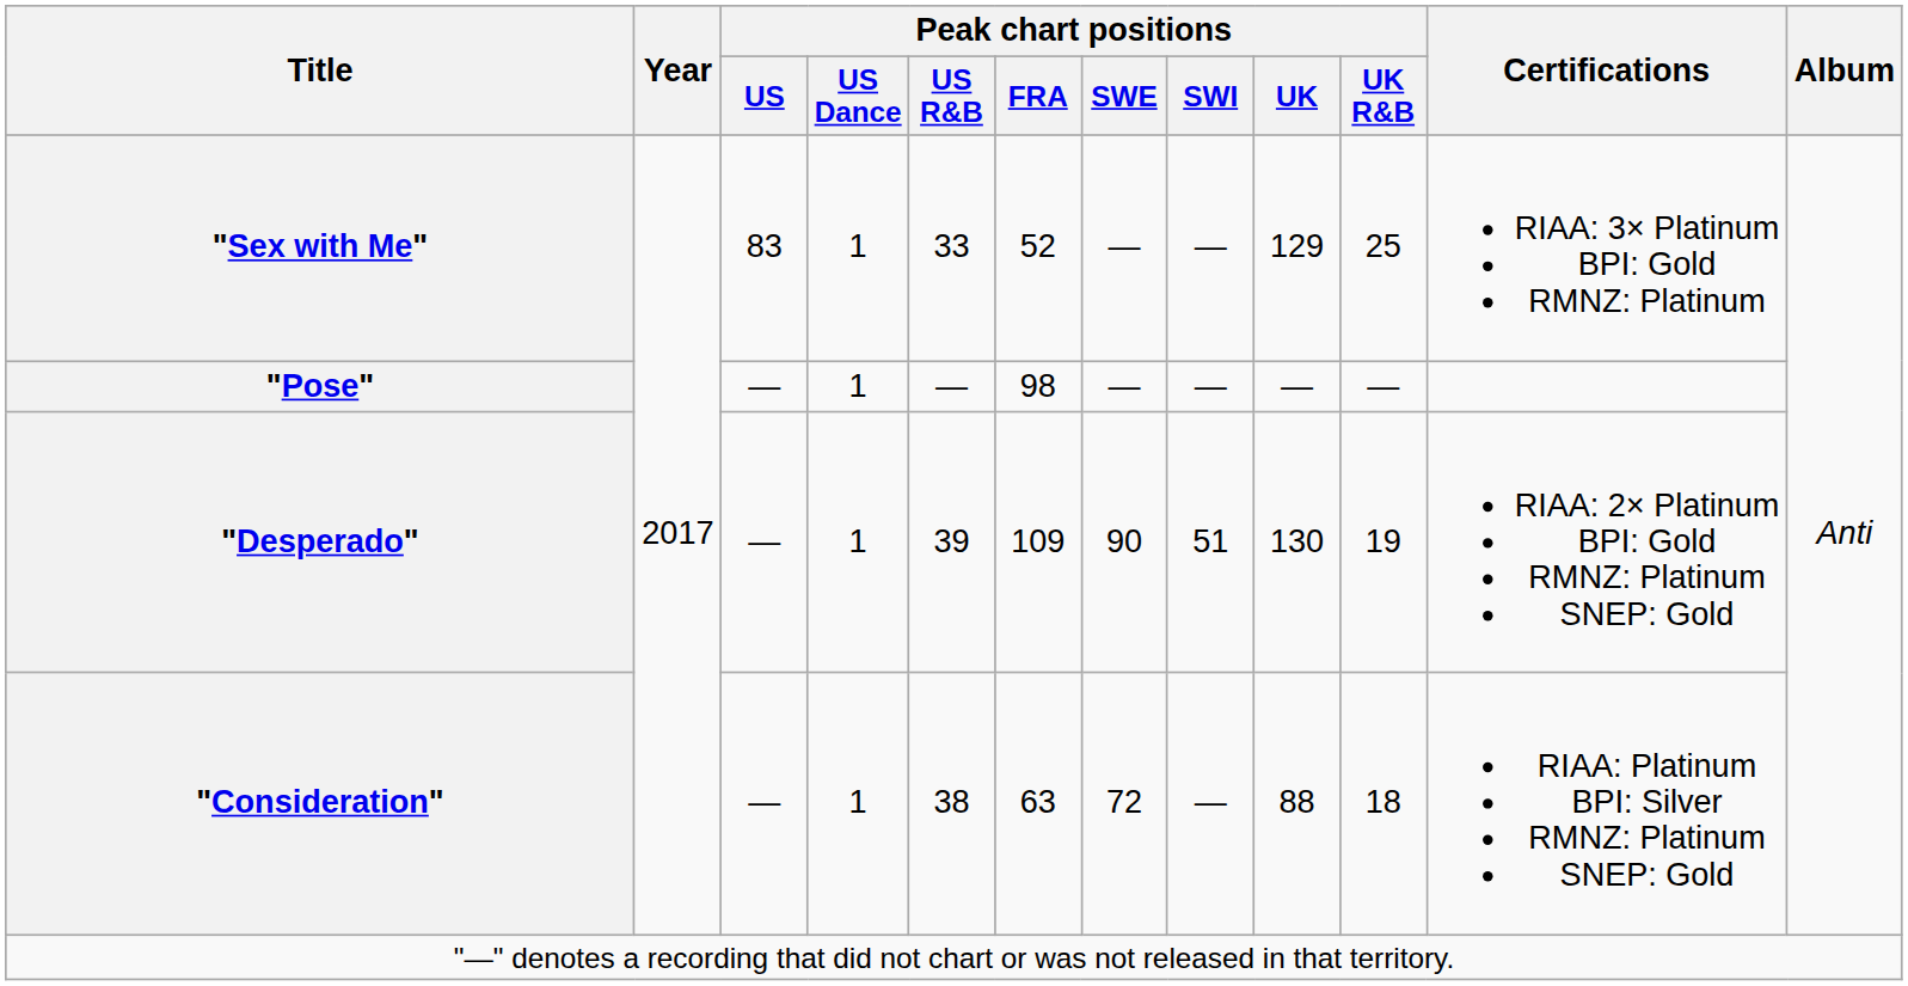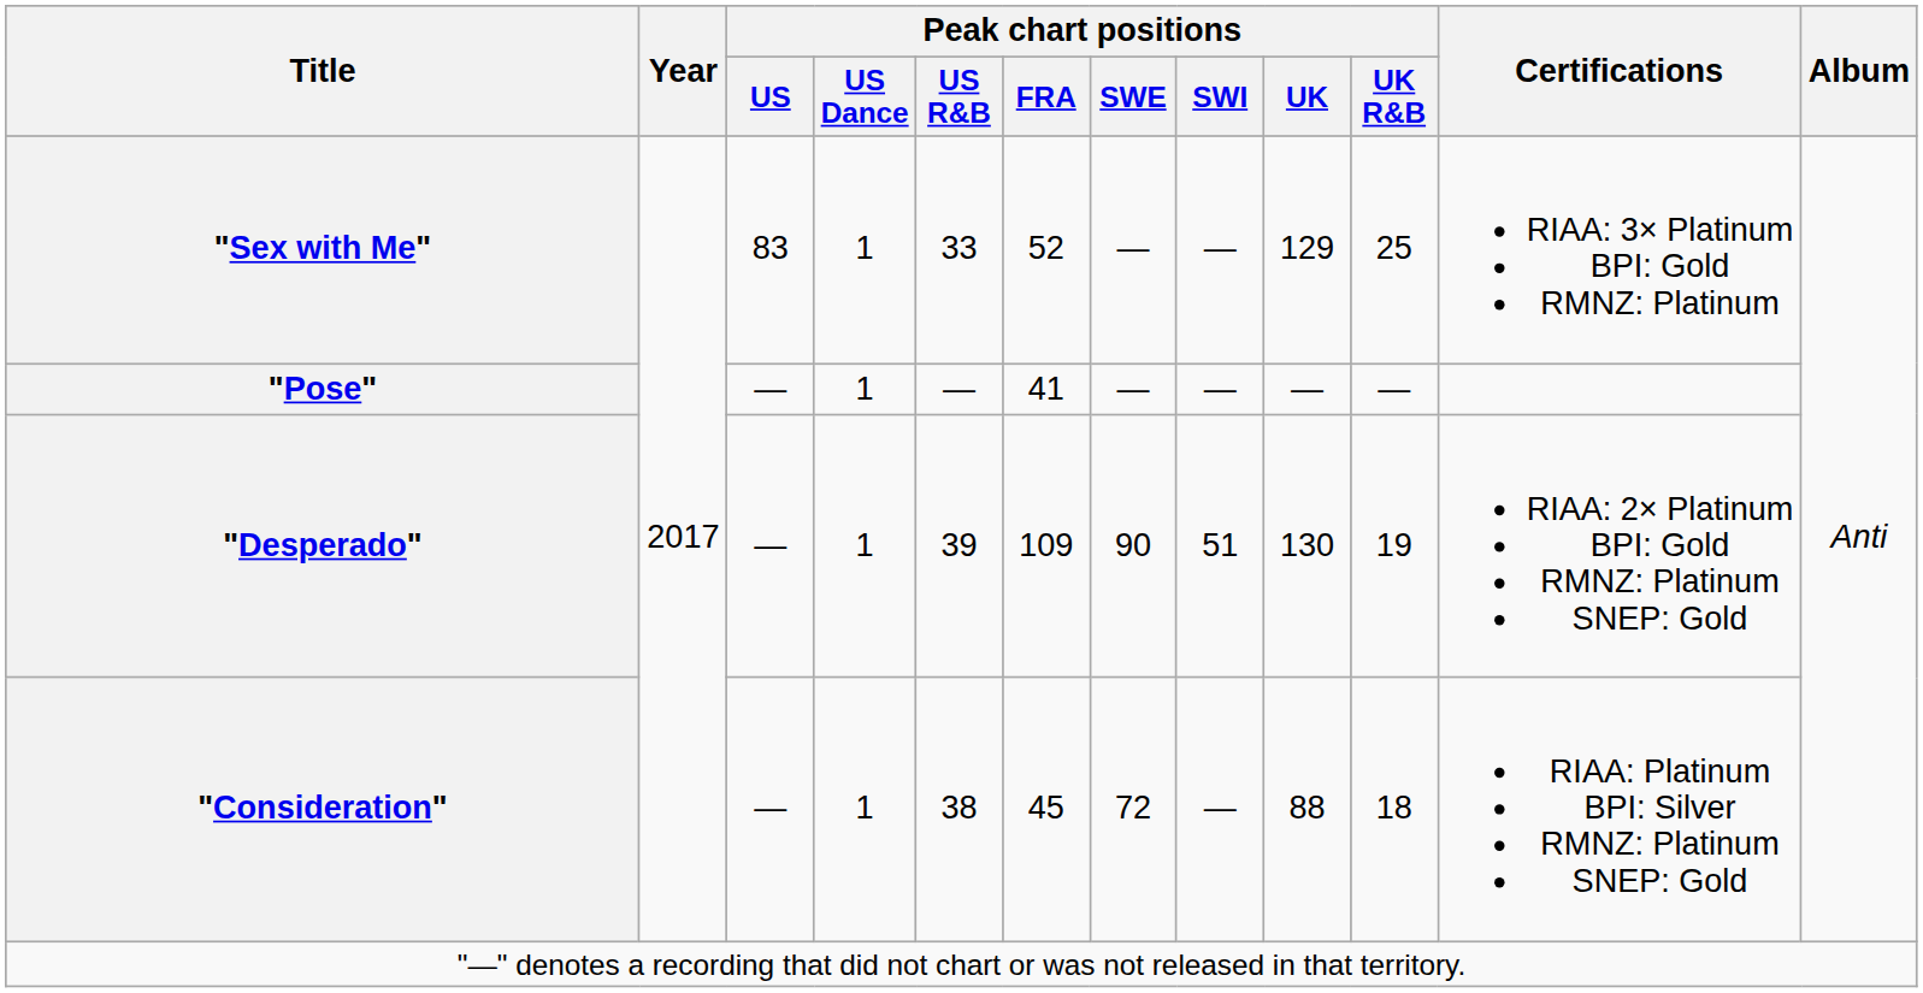 <table class="wikitable plainrowheaders" style="text-align:center;" border="1">
 <tr>
 <th scope="col" rowspan="2" style="width:19em;">Title</th>
 <th scope="col" rowspan="2">Year</th>
 <th scope="col" colspan="8">Peak chart positions</th>
 <th scope="col" rowspan="2">Certifications</th>
 <th scope="col" rowspan="2">Album</th>
 </tr>
 <tr>
 <th scope="col" style="width:2.5em;font-size:90%;"><a href='#'>US</a><br></th>
 <th scope="col" style="width:2.5em;font-size:90%;"><a href='#'>US<br>Dance</a><br></th>
 <th scope="col" style="width:2.5em;font-size:90%;"><a href='#'>US<br>R&B</a><br></th>
 <th scope="col" style="width:2.5em;font-size:90%;"><a href='#'>FRA</a><br></th>
 <th scope="col" style="width:2.5em;font-size:90%;"><a href='#'>SWE</a><br></th>
 <th scope="col" style="width:2.5em;font-size:90%;"><a href='#'>SWI</a><br></th>
 <th scope="col" style="width:2.5em;font-size:90%;"><a href='#'>UK</a><br></th>
 <th scope="col" style="width:2.5em;font-size:90%;"><a href='#'>UK<br>R&B</a><br></th>
 </tr>
 <tr>
 <th scope="row">"<a href='#'>Sex with Me</a>"</th>
 <td rowspan="4">2017</td>
 <td>83</td>
 <td>1</td>
 <td>33</td>
 <td>52</td>
 <td>—</td>
 <td>—</td>
 <td>129</td>
 <td>25</td>
 <td><br><ul><li>RIAA: 3× Platinum</li><li>BPI: Gold</li><li>RMNZ: Platinum</li></ul></td>
 <td rowspan="4"><em>Anti</em></td>
 </tr>
 <tr>
 <th scope="row">"<a href='#'>Pose</a>"</th>
 <td>—</td>
 <td>1</td>
 <td>—</td>
-<td>98</td>
+<td>41</td>
 <td>—</td>
 <td>—</td>
 <td>—</td>
 <td>—</td>
 <td></td>
 </tr>
 <tr>
 <th scope="row">"<a href='#'>Desperado</a>"</th>
 <td>—</td>
 <td>1</td>
 <td>39</td>
 <td>109</td>
 <td>90</td>
 <td>51</td>
 <td>130</td>
 <td>19</td>
 <td><br><ul><li>RIAA: 2× Platinum</li><li>BPI: Gold</li><li>RMNZ: Platinum</li><li>SNEP: Gold</li></ul></td>
 </tr>
 <tr>
 <th scope="row">"<a href='#'>Consideration</a>"<br></th>
 <td>—</td>
 <td>1</td>
 <td>38</td>
-<td>63</td>
+<td>45</td>
 <td>72</td>
 <td>—</td>
 <td>88</td>
 <td>18</td>
 <td><br><ul><li>RIAA: Platinum</li><li>BPI: Silver</li><li>RMNZ: Platinum</li><li>SNEP: Gold</li></ul></td>
 </tr>
 <tr>
 <td colspan="12" style="font-size:90%">"—" denotes a recording that did not chart or was not released in that territory.</td>
 </tr>
 </table>
